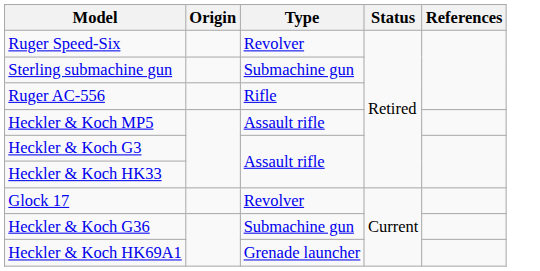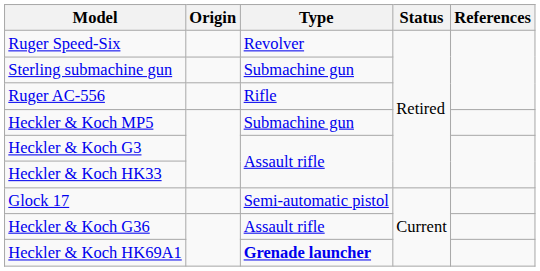 <table class="wikitable">
 <tr>
 <th>Model</th>
 <th>Origin</th>
 <th>Type</th>
 <th>Status</th>
 <th>References</th>
 </tr>
 <tr>
 <td><a href='#'>Ruger Speed-Six</a></td>
 <td></td>
 <td><a href='#'>Revolver</a></td>
 <td rowspan="6">Retired</td>
 <td rowspan="3"></td>
 </tr>
 <tr>
 <td><a href='#'>Sterling submachine gun</a></td>
 <td></td>
 <td><a href='#'>Submachine gun</a></td>
 </tr>
 <tr>
 <td><a href='#'>Ruger AC-556</a></td>
 <td></td>
 <td><a href='#'>Rifle</a></td>
 </tr>
 <tr>
 <td><a href='#'>Heckler & Koch MP5</a></td>
 <td rowspan="3"></td>
-<td><a href='#'>Assault rifle</a></td>
+<td><a href='#'>Submachine gun</a></td>
 <td></td>
 </tr>
 <tr>
 <td><a href='#'>Heckler & Koch G3</a></td>
 <td rowspan="2"><a href='#'>Assault rifle</a></td>
 <td rowspan="2"></td>
 </tr>
 <tr>
 <td><a href='#'>Heckler & Koch HK33</a></td>
 </tr>
 <tr>
 <td><a href='#'>Glock 17</a></td>
 <td></td>
-<td><a href='#'>Revolver</a></td>
+<td><a href='#'>Semi-automatic pistol</a></td>
 <td rowspan="3">Current</td>
 <td></td>
 </tr>
 <tr>
 <td><a href='#'>Heckler & Koch G36</a></td>
 <td rowspan="2"></td>
-<td><a href='#'>Submachine gun</a></td>
+<td><a href='#'>Assault rifle</a></td>
 <td></td>
 </tr>
 <tr>
 <td><a href='#'>Heckler & Koch HK69A1</a></td>
-<td><a href='#'>Grenade launcher</a></td>
+<td><strong><a href='#'>Grenade launcher</a></strong></td>
 <td></td>
 </tr>
 </table>
